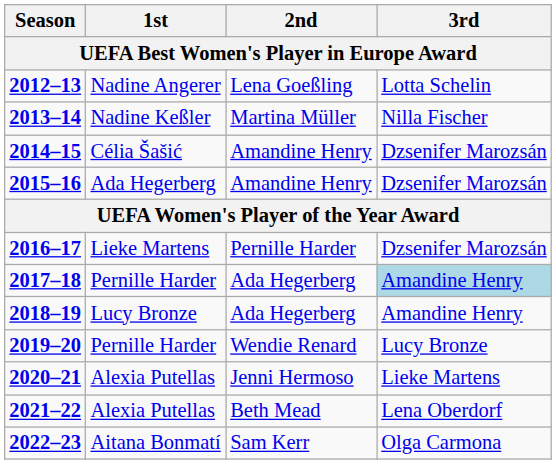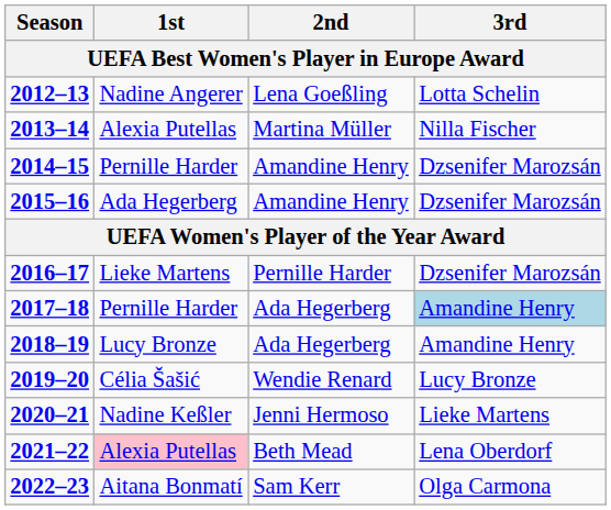 <table class="wikitable">
 <tr>
 <th>Season</th>
 <th>1st</th>
 <th>2nd</th>
 <th>3rd</th>
 </tr>
 <tr>
 <th colspan="4">UEFA Best Women's Player in Europe Award</th>
 </tr>
 <tr>
 <td style="text-align:center"><strong><a href='#'>2012–13</a></strong></td>
 <td> <a href='#'>Nadine Angerer</a> </td>
 <td> <a href='#'>Lena Goeßling</a> </td>
 <td> <a href='#'>Lotta Schelin</a> </td>
 </tr>
 <tr>
 <td style="text-align:center"><strong><a href='#'>2013–14</a></strong></td>
-<td> <a href='#'>Nadine Keßler</a> </td>
+<td> <a href='#'>Alexia Putellas</a> </td>
 <td> <a href='#'>Martina Müller</a> </td>
 <td> <a href='#'>Nilla Fischer</a> </td>
 </tr>
 <tr>
 <td style="text-align:center"><strong><a href='#'>2014–15</a></strong></td>
-<td> <a href='#'>Célia Šašić</a> </td>
+<td> <a href='#'>Pernille Harder</a> </td>
 <td> <a href='#'>Amandine Henry</a> </td>
 <td> <a href='#'>Dzsenifer Marozsán</a> </td>
 </tr>
 <tr>
 <td style="text-align:center"><strong><a href='#'>2015–16</a></strong></td>
 <td> <a href='#'>Ada Hegerberg</a>  </td>
 <td> <a href='#'>Amandine Henry</a> </td>
 <td> <a href='#'>Dzsenifer Marozsán</a> </td>
 </tr>
 <tr>
 <th colspan="5">UEFA Women's Player of the Year Award</th>
 </tr>
 <tr>
 <td style="text-align:center"><strong><a href='#'>2016–17</a></strong></td>
 <td> <a href='#'>Lieke Martens</a> </td>
 <td> <a href='#'>Pernille Harder</a> </td>
 <td> <a href='#'>Dzsenifer Marozsán</a> </td>
 </tr>
 <tr>
 <td style="text-align:center"><strong><a href='#'>2017–18</a></strong></td>
 <td> <a href='#'>Pernille Harder</a> </td>
 <td> <a href='#'>Ada Hegerberg</a> </td>
 <td style="background: lightblue;"> <a href='#'>Amandine Henry</a> </td>
 </tr>
 <tr>
 <td style="text-align:center"><strong><a href='#'>2018–19</a></strong></td>
 <td> <a href='#'>Lucy Bronze</a> </td>
 <td> <a href='#'>Ada Hegerberg</a> </td>
 <td> <a href='#'>Amandine Henry</a> </td>
 </tr>
 <tr>
 <td style="text-align:center"><strong><a href='#'>2019–20</a></strong></td>
-<td> <a href='#'>Pernille Harder</a> </td>
+<td> <a href='#'>Célia Šašić</a> </td>
 <td> <a href='#'>Wendie Renard</a> </td>
 <td> <a href='#'>Lucy Bronze</a> </td>
 </tr>
 <tr>
 <td style="text-align:center"><strong><a href='#'>2020–21</a></strong></td>
-<td> <a href='#'>Alexia Putellas</a> </td>
+<td> <a href='#'>Nadine Keßler</a> </td>
 <td> <a href='#'>Jenni Hermoso</a> </td>
 <td> <a href='#'>Lieke Martens</a> </td>
 </tr>
 <tr>
 <td style="text-align:center"><strong><a href='#'>2021–22</a></strong></td>
-<td> <a href='#'>Alexia Putellas</a> </td>
+<td style="background: pink;"> <a href='#'>Alexia Putellas</a> </td>
 <td> <a href='#'>Beth Mead</a> </td>
 <td> <a href='#'>Lena Oberdorf</a> </td>
 </tr>
 <tr>
 <td style="text-align:center"><strong><a href='#'>2022–23</a></strong></td>
 <td> <a href='#'>Aitana Bonmatí</a> </td>
 <td> <a href='#'>Sam Kerr</a> </td>
 <td> <a href='#'>Olga Carmona</a> </td>
 </tr>
 </table>
